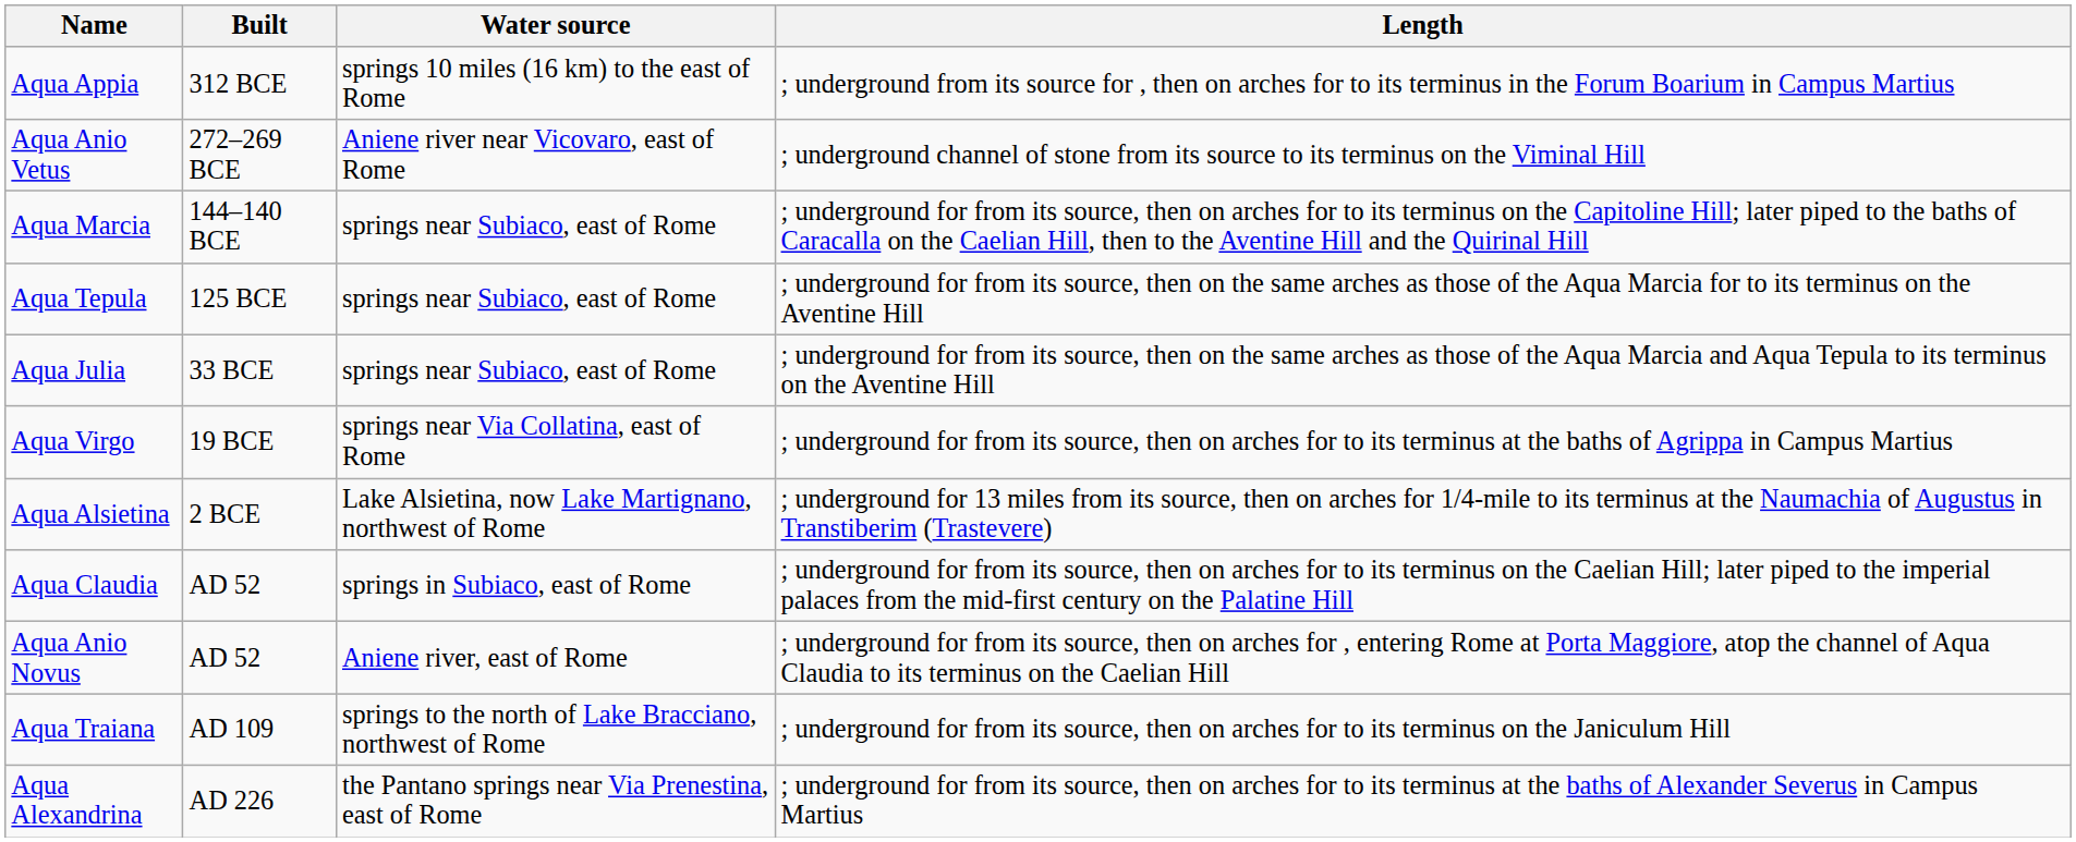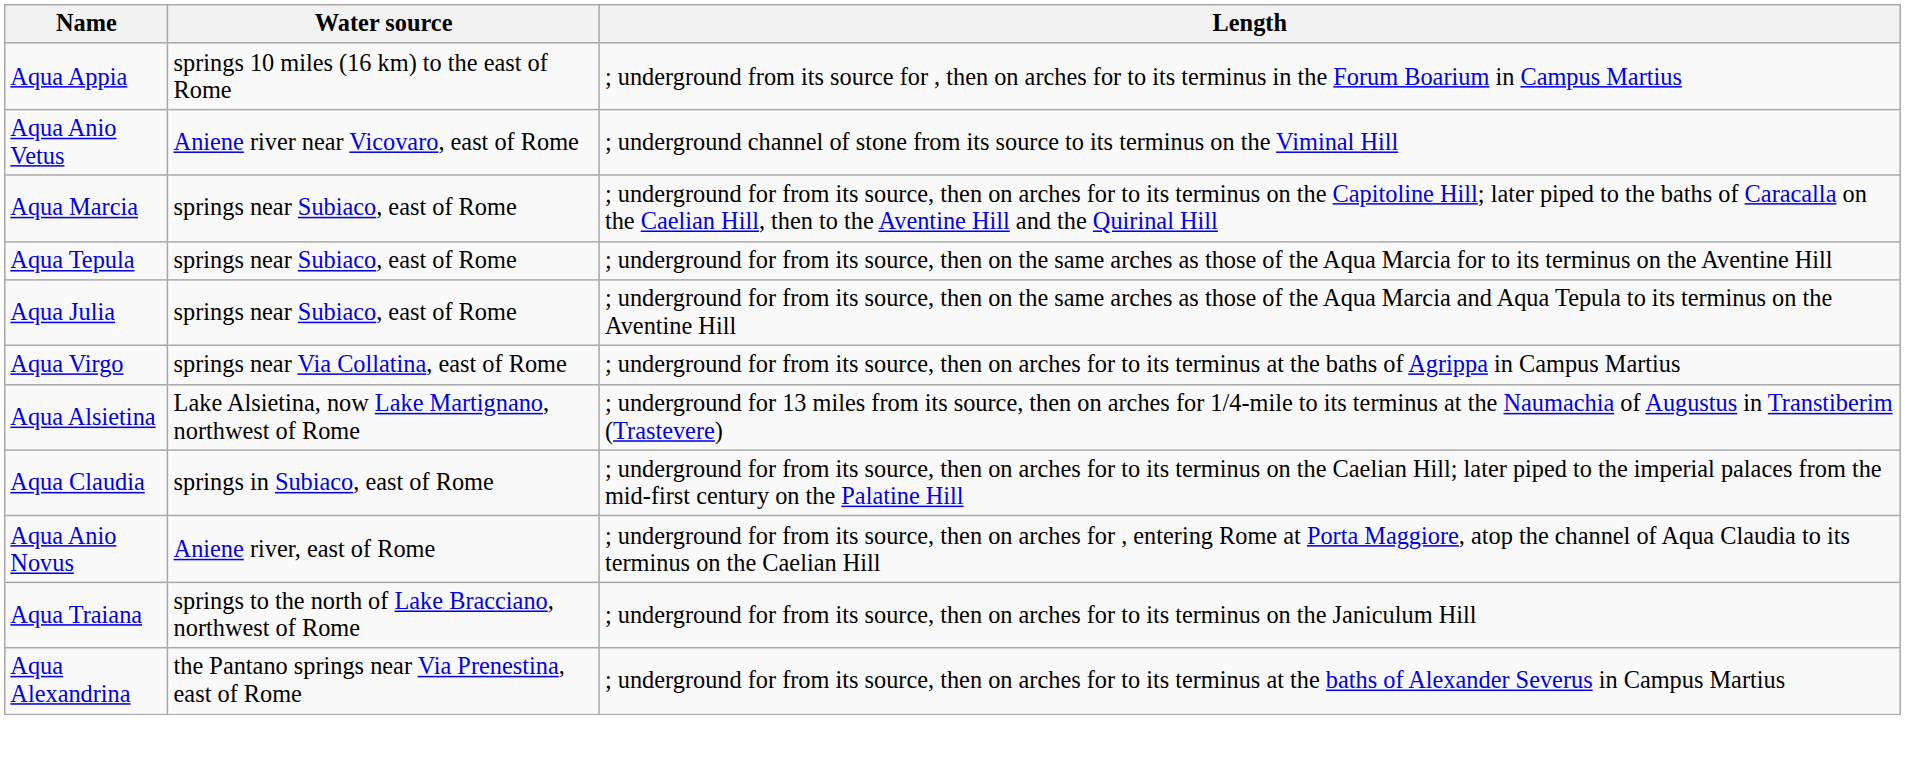 <table class="wikitable sortable">
 <tr>
 <th scope="col" style="width: 100px;">Name</th>
-<th scope="col" style="width: 85px;">Built</th>
 <th>Water source</th>
 <th>Length</th>
 </tr>
 <tr>
 <td><a href='#'>Aqua Appia</a></td>
-<td>312 BCE</td>
 <td>springs 10 miles             (16 km) to the east of Rome</td>
 <td>; underground from its source for , then on arches for  to its terminus in the <a href='#'>Forum Boarium</a> in <a href='#'>Campus Martius</a></td>
 </tr>
 <tr>
 <td><a href='#'>Aqua Anio Vetus</a></td>
-<td>272–269 BCE</td>
 <td><a href='#'>Aniene</a> river near <a href='#'>Vicovaro</a>, east of Rome</td>
 <td>; underground channel of stone from its source to its terminus on the <a href='#'>Viminal Hill</a></td>
 </tr>
 <tr>
 <td><a href='#'>Aqua Marcia</a></td>
-<td>144–140 BCE</td>
 <td>springs near <a href='#'>Subiaco</a>, east of Rome</td>
 <td>; underground for  from its source, then on arches for  to its terminus on the <a href='#'>Capitoline Hill</a>; later piped to the baths of <a href='#'>Caracalla</a> on the <a href='#'>Caelian Hill</a>, then to the <a href='#'>Aventine Hill</a> and the <a href='#'>Quirinal Hill</a></td>
 </tr>
 <tr>
 <td><a href='#'>Aqua Tepula</a></td>
-<td>125 BCE</td>
 <td>springs near <a href='#'>Subiaco</a>, east of Rome</td>
 <td>; underground for  from its source, then on the same arches as those of the Aqua Marcia for  to its terminus on the Aventine Hill</td>
 </tr>
 <tr>
 <td><a href='#'>Aqua Julia</a></td>
-<td>33 BCE</td>
 <td>springs near <a href='#'>Subiaco</a>, east of Rome</td>
 <td>; underground for  from its source, then on the same arches as those of the Aqua Marcia and Aqua Tepula to its terminus on the Aventine Hill</td>
 </tr>
 <tr>
 <td><a href='#'>Aqua Virgo</a></td>
-<td>19 BCE</td>
 <td>springs near <a href='#'>Via Collatina</a>, east of Rome</td>
 <td>; underground for  from its source, then on arches for  to its terminus at the baths of <a href='#'>Agrippa</a> in Campus Martius</td>
 </tr>
 <tr>
 <td><a href='#'>Aqua Alsietina</a></td>
-<td>2 BCE</td>
 <td>Lake Alsietina, now <a href='#'>Lake Martignano</a>, northwest of Rome</td>
 <td>; underground for 13 miles from its source, then on arches for 1/4-mile to its terminus at the <a href='#'>Naumachia</a> of <a href='#'>Augustus</a> in <a href='#'>Transtiberim</a> (<a href='#'>Trastevere</a>)</td>
 </tr>
 <tr>
 <td><a href='#'>Aqua Claudia</a></td>
-<td>AD 52</td>
 <td>springs in <a href='#'>Subiaco</a>, east of Rome</td>
 <td>; underground for  from its source, then on arches for  to its terminus on the Caelian Hill; later piped to the imperial palaces from the mid-first century on the <a href='#'>Palatine Hill</a></td>
 </tr>
 <tr>
 <td><a href='#'>Aqua Anio Novus</a></td>
-<td>AD 52</td>
 <td><a href='#'>Aniene</a> river, east of Rome</td>
 <td>; underground for  from its source, then on arches for , entering Rome at <a href='#'>Porta Maggiore</a>, atop the channel of Aqua Claudia to its terminus on the Caelian Hill</td>
 </tr>
 <tr>
 <td><a href='#'>Aqua Traiana</a></td>
-<td>AD 109</td>
 <td>springs to the north of <a href='#'>Lake Bracciano</a>, northwest of Rome</td>
 <td>; underground for  from its source, then on arches for  to its terminus on the Janiculum Hill</td>
 </tr>
 <tr>
 <td><a href='#'>Aqua Alexandrina</a></td>
-<td>AD 226</td>
 <td>the Pantano springs near <a href='#'>Via Prenestina</a>, east of Rome</td>
 <td>; underground for  from its source, then on arches for  to its terminus at the <a href='#'>baths of Alexander Severus</a> in Campus Martius</td>
 </tr>
 </table>
